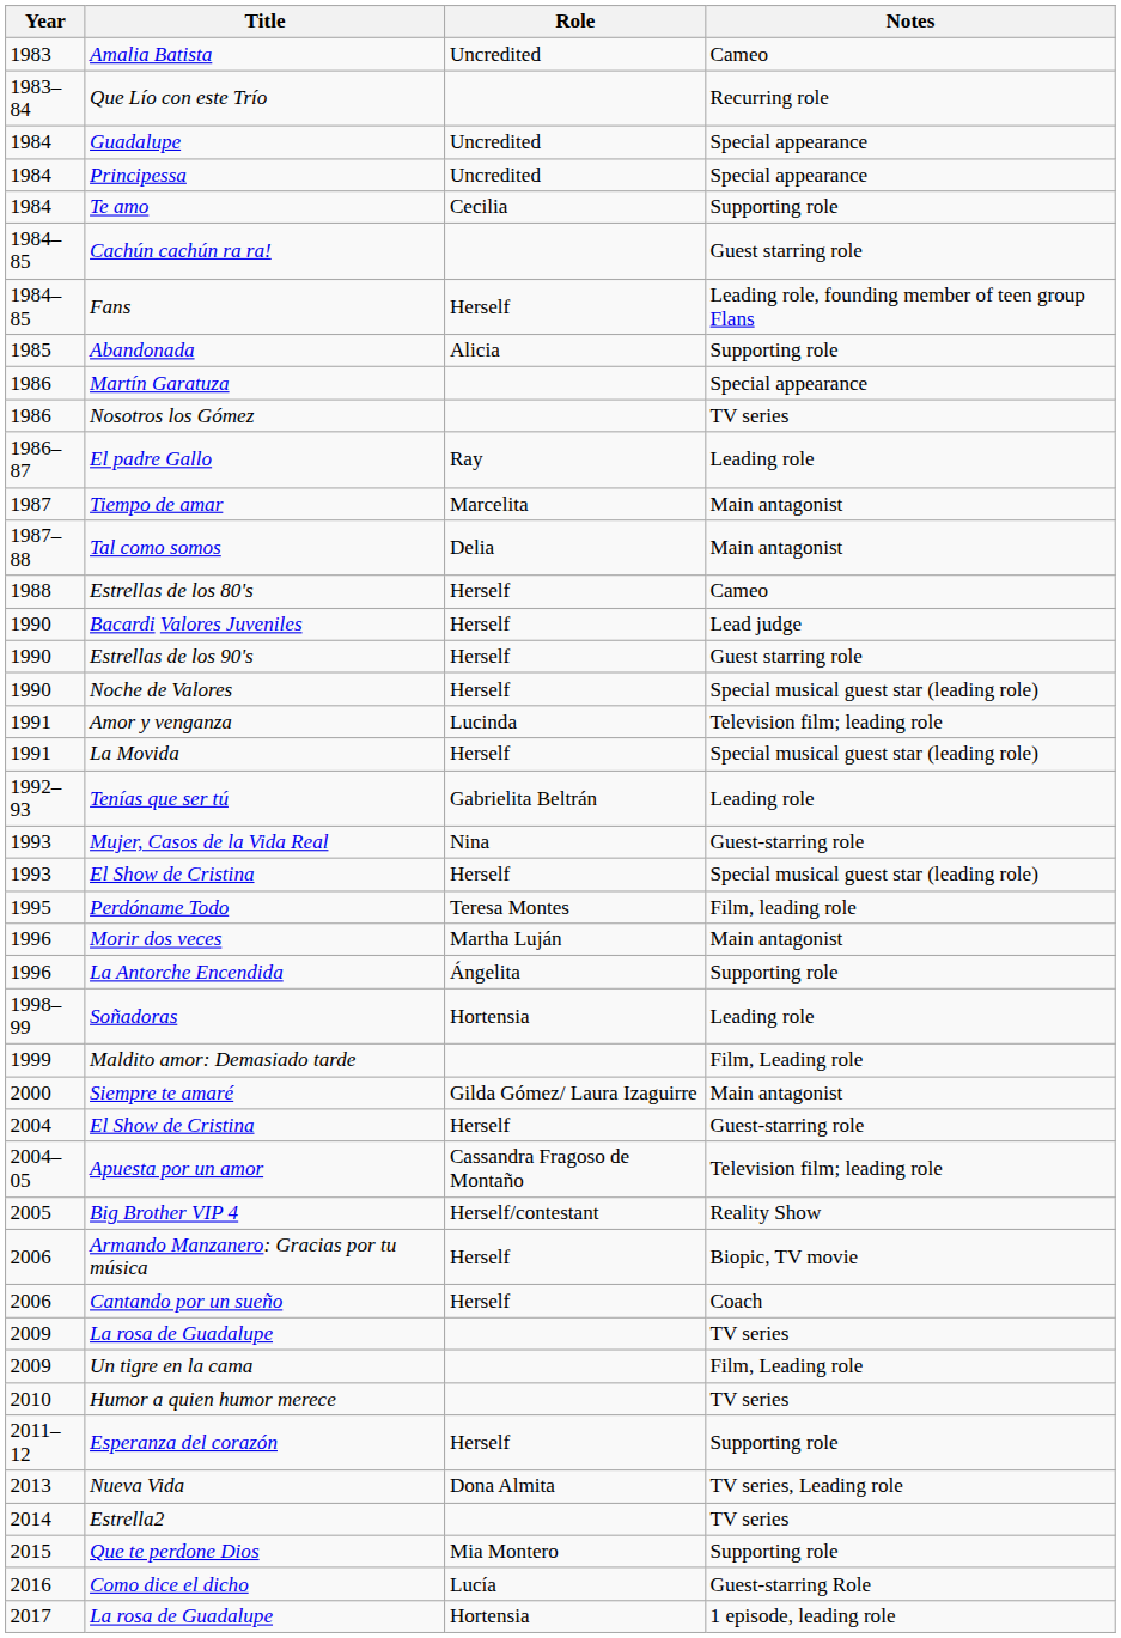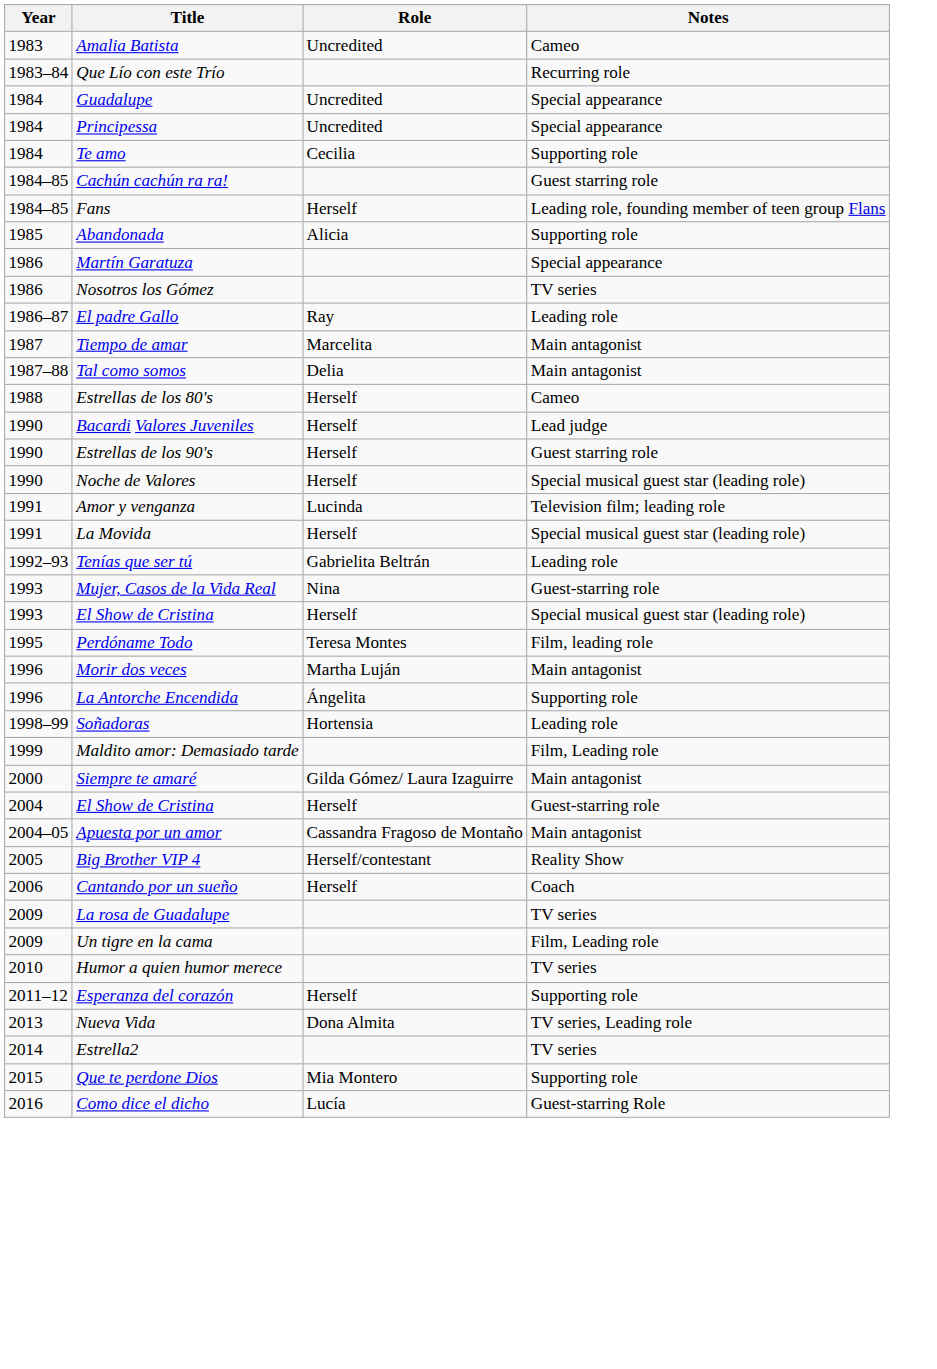 <table class="wikitable sortable">
 <tr>
 <th>Year</th>
 <th>Title</th>
 <th>Role</th>
 <th class="unsortable">Notes</th>
 </tr>
 <tr>
 <td>1983</td>
 <td><em><a href='#'>Amalia Batista</a></em></td>
 <td>Uncredited</td>
 <td>Cameo</td>
 </tr>
 <tr>
 <td>1983–84</td>
 <td><em>Que Lío con este Trío</em></td>
 <td></td>
 <td>Recurring role</td>
 </tr>
 <tr>
 <td>1984</td>
 <td><em><a href='#'>Guadalupe</a></em></td>
 <td>Uncredited</td>
 <td>Special appearance</td>
 </tr>
 <tr>
 <td>1984</td>
 <td><em><a href='#'>Principessa</a></em></td>
 <td>Uncredited</td>
 <td>Special appearance</td>
 </tr>
 <tr>
 <td>1984</td>
 <td><em><a href='#'>Te amo</a></em></td>
 <td>Cecilia</td>
 <td>Supporting role</td>
 </tr>
 <tr>
 <td>1984–85</td>
 <td><em><a href='#'>Cachún cachún ra ra!</a></em></td>
 <td></td>
 <td>Guest starring role</td>
 </tr>
 <tr>
 <td>1984–85</td>
 <td><em>Fans</em></td>
 <td>Herself</td>
 <td>Leading role, founding member of teen group <a href='#'>Flans</a></td>
 </tr>
 <tr>
 <td>1985</td>
 <td><em><a href='#'>Abandonada</a></em></td>
 <td>Alicia</td>
 <td>Supporting role</td>
 </tr>
 <tr>
 <td>1986</td>
 <td><em><a href='#'>Martín Garatuza</a></em></td>
 <td></td>
 <td>Special appearance</td>
 </tr>
 <tr>
 <td>1986</td>
 <td><em>Nosotros los Gómez</em></td>
 <td></td>
 <td>TV series</td>
 </tr>
 <tr>
 <td>1986–87</td>
 <td><em><a href='#'>El padre Gallo</a></em></td>
 <td>Ray</td>
 <td>Leading role</td>
 </tr>
 <tr>
 <td>1987</td>
 <td><em><a href='#'>Tiempo de amar</a></em></td>
 <td>Marcelita</td>
 <td>Main antagonist</td>
 </tr>
 <tr>
 <td>1987–88</td>
 <td><em><a href='#'>Tal como somos</a></em></td>
 <td>Delia</td>
 <td>Main antagonist</td>
 </tr>
 <tr>
 <td>1988</td>
 <td><em>Estrellas de los 80's</em></td>
 <td>Herself</td>
 <td>Cameo</td>
 </tr>
 <tr>
 <td>1990</td>
 <td><em><a href='#'>Bacardi</a> <a href='#'>Valores Juveniles</a></em></td>
 <td>Herself</td>
 <td>Lead judge</td>
 </tr>
 <tr>
 <td>1990</td>
 <td><em>Estrellas de los 90's</em></td>
 <td>Herself</td>
 <td>Guest starring role</td>
 </tr>
 <tr>
 <td>1990</td>
 <td><em>Noche de Valores</em></td>
 <td>Herself</td>
 <td>Special musical guest star (leading role)</td>
 </tr>
 <tr>
 <td>1991</td>
 <td><em>Amor y venganza</em></td>
 <td>Lucinda</td>
 <td>Television film; leading role</td>
 </tr>
 <tr>
 <td>1991</td>
 <td><em>La Movida</em></td>
 <td>Herself</td>
 <td>Special musical guest star (leading role)</td>
 </tr>
 <tr>
 <td>1992–93</td>
 <td><em><a href='#'>Tenías que ser tú</a></em></td>
 <td>Gabrielita Beltrán</td>
 <td>Leading role</td>
 </tr>
 <tr>
 <td>1993</td>
 <td><em><a href='#'>Mujer, Casos de la Vida Real</a></em></td>
 <td>Nina</td>
 <td>Guest-starring role</td>
 </tr>
 <tr>
 <td>1993</td>
 <td><em><a href='#'>El Show de Cristina</a></em></td>
 <td>Herself</td>
 <td>Special musical guest star (leading role)</td>
 </tr>
 <tr>
 <td>1995</td>
 <td><em><a href='#'>Perdóname Todo</a></em></td>
 <td>Teresa Montes</td>
 <td>Film, leading role</td>
 </tr>
 <tr>
 <td>1996</td>
 <td><em><a href='#'>Morir dos veces</a></em></td>
 <td>Martha Luján</td>
 <td>Main antagonist</td>
 </tr>
 <tr>
 <td>1996</td>
 <td><em><a href='#'>La Antorche Encendida</a></em></td>
 <td>Ángelita</td>
 <td>Supporting role</td>
 </tr>
 <tr>
 <td>1998–99</td>
 <td><em><a href='#'>Soñadoras</a></em></td>
 <td>Hortensia</td>
 <td>Leading role</td>
 </tr>
 <tr>
 <td>1999</td>
 <td><em>Maldito amor: Demasiado tarde</em></td>
 <td></td>
 <td>Film, Leading role</td>
 </tr>
 <tr>
 <td>2000</td>
 <td><em><a href='#'>Siempre te amaré</a></em></td>
 <td>Gilda Gómez/ Laura Izaguirre</td>
 <td>Main antagonist</td>
 </tr>
 <tr>
 <td>2004</td>
 <td><em><a href='#'>El Show de Cristina</a></em></td>
 <td>Herself</td>
 <td>Guest-starring role</td>
 </tr>
 <tr>
 <td>2004–05</td>
 <td><em><a href='#'>Apuesta por un amor</a></em></td>
 <td>Cassandra Fragoso de Montaño</td>
-<td>Television film; leading role</td>
+<td>Main antagonist</td>
 </tr>
 <tr>
 <td>2005</td>
 <td><em><a href='#'>Big Brother VIP 4</a></em></td>
 <td>Herself/contestant</td>
 <td>Reality Show</td>
-</tr>
-<tr>
-<td>2006</td>
-<td><em><a href='#'>Armando Manzanero</a>: Gracias por tu música</em></td>
-<td>Herself</td>
-<td>Biopic, TV movie</td>
 </tr>
 <tr>
 <td>2006</td>
 <td><em><a href='#'>Cantando por un sueño</a></em></td>
 <td>Herself</td>
 <td>Coach</td>
 </tr>
 <tr>
 <td>2009</td>
 <td><em><a href='#'>La rosa de Guadalupe</a></em></td>
 <td></td>
 <td>TV series</td>
 </tr>
 <tr>
 <td>2009</td>
 <td><em>Un tigre en la cama</em></td>
 <td></td>
 <td>Film, Leading role</td>
 </tr>
 <tr>
 <td>2010</td>
 <td><em>Humor a quien humor merece</em></td>
 <td></td>
 <td>TV series</td>
 </tr>
 <tr>
 <td>2011–12</td>
 <td><em><a href='#'>Esperanza del corazón</a></em></td>
 <td>Herself</td>
 <td>Supporting role</td>
 </tr>
 <tr>
 <td>2013</td>
 <td><em>Nueva Vida</em></td>
 <td>Dona Almita</td>
 <td>TV series, Leading role</td>
 </tr>
 <tr>
 <td>2014</td>
 <td><em>Estrella2</em></td>
 <td></td>
 <td>TV series</td>
 </tr>
 <tr>
 <td>2015</td>
 <td><em><a href='#'>Que te perdone Dios</a></em></td>
 <td>Mia Montero</td>
 <td>Supporting role</td>
 </tr>
 <tr>
 <td>2016</td>
 <td><em><a href='#'>Como dice el dicho</a></em></td>
 <td>Lucía</td>
 <td>Guest-starring Role</td>
 </tr>
-<tr>
-<td>2017</td>
-<td><em><a href='#'>La rosa de Guadalupe</a></em></td>
-<td>Hortensia</td>
-<td>1 episode, leading role</td>
-</tr>
 </table>
